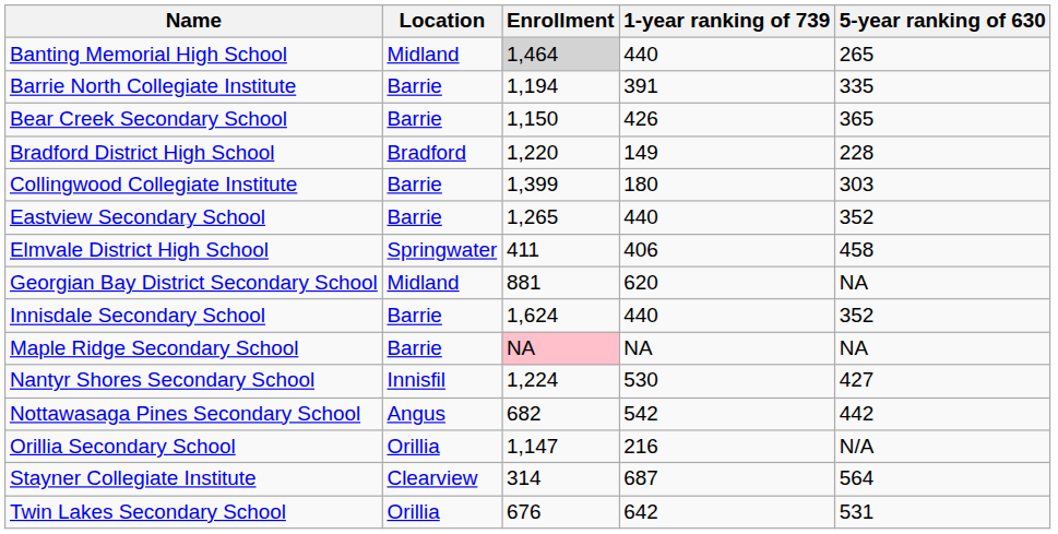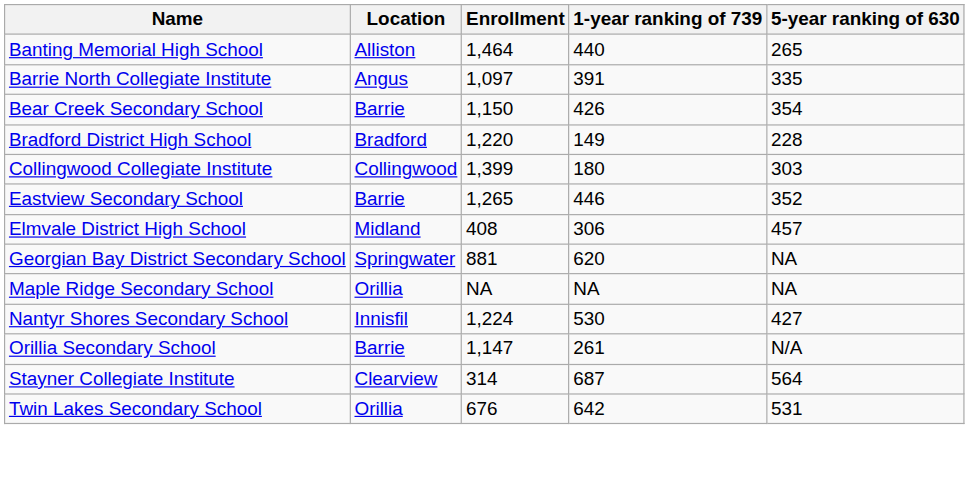 <table class="wikitable sortable">
 <tr>
 <th scope="col">Name</th>
 <th scope="col">Location</th>
 <th scope="col">Enrollment</th>
 <th scope="col">1-year ranking of 739</th>
 <th scope="col">5-year ranking of 630</th>
 </tr>
 <tr>
 <td><a href='#'>Banting Memorial High School</a></td>
-<td><a href='#'>Midland</a></td>
-<td style="background: lightgrey;">1,464</td>
+<td><a href='#'>Alliston</a></td>
+<td>1,464</td>
 <td>440</td>
 <td>265</td>
 </tr>
 <tr>
 <td><a href='#'>Barrie North Collegiate Institute</a></td>
-<td><a href='#'>Barrie</a></td>
-<td>1,194</td>
+<td><a href='#'>Angus</a></td>
+<td>1,097</td>
 <td>391</td>
 <td>335</td>
 </tr>
 <tr>
 <td><a href='#'>Bear Creek Secondary School</a></td>
 <td><a href='#'>Barrie</a></td>
 <td>1,150</td>
 <td>426</td>
-<td>365</td>
+<td>354</td>
 </tr>
 <tr>
 <td><a href='#'>Bradford District High School</a></td>
 <td><a href='#'>Bradford</a></td>
 <td>1,220</td>
 <td>149</td>
 <td>228</td>
 </tr>
 <tr>
 <td><a href='#'>Collingwood Collegiate Institute</a></td>
-<td><a href='#'>Barrie</a></td>
+<td><a href='#'>Collingwood</a></td>
 <td>1,399</td>
 <td>180</td>
 <td>303</td>
 </tr>
 <tr>
 <td><a href='#'>Eastview Secondary School</a></td>
 <td><a href='#'>Barrie</a></td>
 <td>1,265</td>
-<td>440</td>
+<td>446</td>
 <td>352</td>
 </tr>
 <tr>
 <td><a href='#'>Elmvale District High School</a></td>
-<td><a href='#'>Springwater</a></td>
-<td>411</td>
-<td>406</td>
-<td>458</td>
+<td><a href='#'>Midland</a></td>
+<td>408</td>
+<td>306</td>
+<td>457</td>
 </tr>
 <tr>
 <td><a href='#'>Georgian Bay District Secondary School</a></td>
-<td><a href='#'>Midland</a></td>
+<td><a href='#'>Springwater</a></td>
 <td>881</td>
 <td>620</td>
 <td>NA</td>
 </tr>
 <tr>
-<td><a href='#'>Innisdale Secondary School</a></td>
-<td><a href='#'>Barrie</a></td>
-<td>1,624</td>
-<td>440</td>
-<td>352</td>
-</tr>
-<tr>
 <td><a href='#'>Maple Ridge Secondary School</a></td>
-<td><a href='#'>Barrie</a></td>
-<td style="background: pink;">NA</td>
+<td><a href='#'>Orillia</a></td>
+<td>NA</td>
 <td>NA</td>
 <td>NA</td>
 </tr>
 <tr>
 <td><a href='#'>Nantyr Shores Secondary School</a></td>
 <td><a href='#'>Innisfil</a></td>
 <td>1,224</td>
 <td>530</td>
 <td>427</td>
 </tr>
 <tr>
-<td><a href='#'>Nottawasaga Pines Secondary School</a></td>
-<td><a href='#'>Angus</a></td>
-<td>682</td>
-<td>542</td>
-<td>442</td>
-</tr>
-<tr>
 <td><a href='#'>Orillia Secondary School</a></td>
-<td><a href='#'>Orillia</a></td>
+<td><a href='#'>Barrie</a></td>
 <td>1,147</td>
-<td>216</td>
+<td>261</td>
 <td>N/A</td>
 </tr>
 <tr>
 <td><a href='#'>Stayner Collegiate Institute</a></td>
 <td><a href='#'>Clearview</a></td>
 <td>314</td>
 <td>687</td>
 <td>564</td>
 </tr>
 <tr>
 <td><a href='#'>Twin Lakes Secondary School</a></td>
 <td><a href='#'>Orillia</a></td>
 <td>676</td>
 <td>642</td>
 <td>531</td>
 </tr>
 </table>
